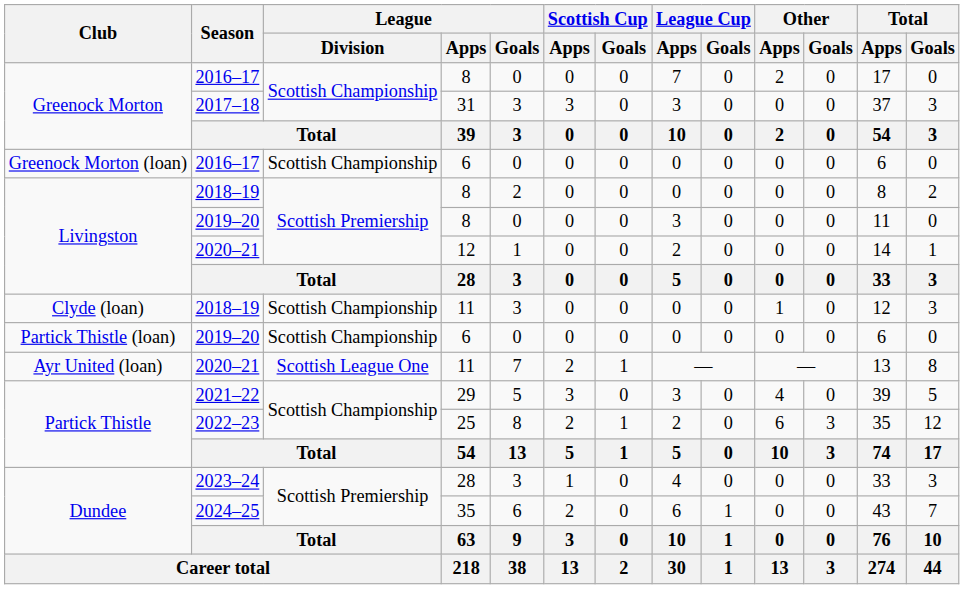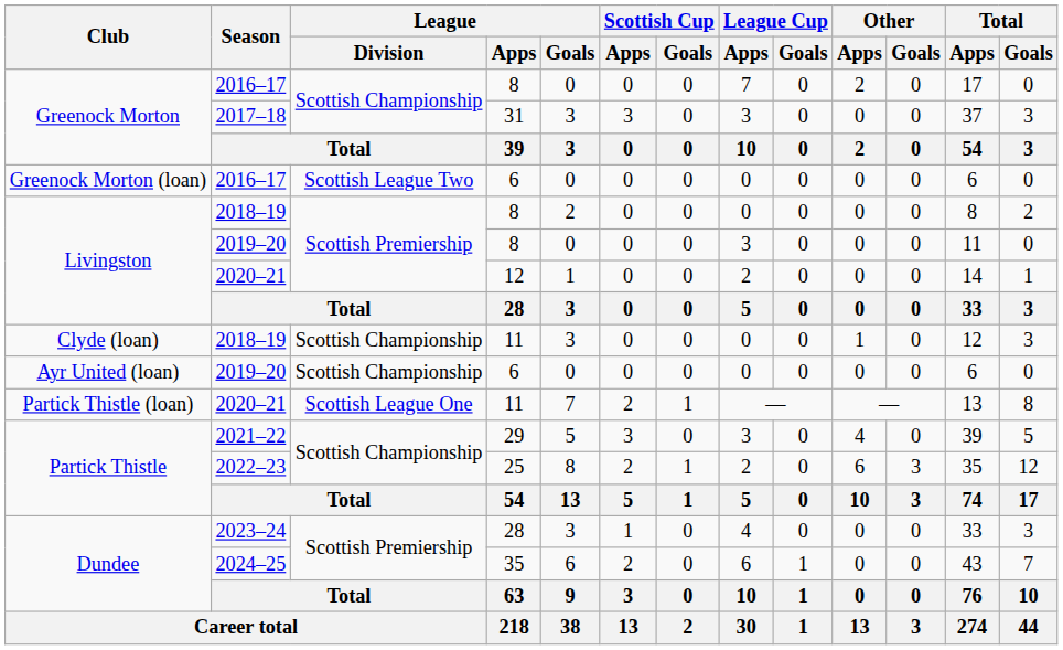 <table class="wikitable" style="text-align:center">
 <tr>
 <th rowspan="2">Club</th>
 <th rowspan="2">Season</th>
 <th colspan="3">League</th>
 <th colspan="2"><a href='#'>Scottish Cup</a></th>
 <th colspan="2"><a href='#'>League Cup</a></th>
 <th colspan="2">Other</th>
 <th colspan="2">Total</th>
 </tr>
 <tr>
 <th>Division</th>
 <th>Apps</th>
 <th>Goals</th>
 <th>Apps</th>
 <th>Goals</th>
 <th>Apps</th>
 <th>Goals</th>
 <th>Apps</th>
 <th>Goals</th>
 <th>Apps</th>
 <th>Goals</th>
 </tr>
 <tr>
 <td rowspan="3"><a href='#'>Greenock Morton</a></td>
 <td><a href='#'>2016–17</a></td>
 <td rowspan="2"><a href='#'>Scottish Championship</a></td>
 <td>8</td>
 <td>0</td>
 <td>0</td>
 <td>0</td>
 <td>7</td>
 <td>0</td>
 <td>2</td>
 <td>0</td>
 <td>17</td>
 <td>0</td>
 </tr>
 <tr>
 <td><a href='#'>2017–18</a></td>
 <td>31</td>
 <td>3</td>
 <td>3</td>
 <td>0</td>
 <td>3</td>
 <td>0</td>
 <td>0</td>
 <td>0</td>
 <td>37</td>
 <td>3</td>
 </tr>
 <tr>
 <th colspan="2">Total</th>
 <th>39</th>
 <th>3</th>
 <th>0</th>
 <th>0</th>
 <th>10</th>
 <th>0</th>
 <th>2</th>
 <th>0</th>
 <th>54</th>
 <th>3</th>
 </tr>
 <tr>
 <td><a href='#'>Greenock Morton</a> (loan)</td>
 <td><a href='#'>2016–17</a></td>
-<td>Scottish Championship</td>
+<td><a href='#'>Scottish League Two</a></td>
 <td>6</td>
 <td>0</td>
 <td>0</td>
 <td>0</td>
 <td>0</td>
 <td>0</td>
 <td>0</td>
 <td>0</td>
 <td>6</td>
 <td>0</td>
 </tr>
 <tr>
 <td rowspan=4><a href='#'>Livingston</a></td>
 <td><a href='#'>2018–19</a></td>
 <td rowspan=3><a href='#'>Scottish Premiership</a></td>
 <td>8</td>
 <td>2</td>
 <td>0</td>
 <td>0</td>
 <td>0</td>
 <td>0</td>
 <td>0</td>
 <td>0</td>
 <td>8</td>
 <td>2</td>
 </tr>
 <tr>
 <td><a href='#'>2019–20</a></td>
 <td>8</td>
 <td>0</td>
 <td>0</td>
 <td>0</td>
 <td>3</td>
 <td>0</td>
 <td>0</td>
 <td>0</td>
 <td>11</td>
 <td>0</td>
 </tr>
 <tr>
 <td><a href='#'>2020–21</a></td>
 <td>12</td>
 <td>1</td>
 <td>0</td>
 <td>0</td>
 <td>2</td>
 <td>0</td>
 <td>0</td>
 <td>0</td>
 <td>14</td>
 <td>1</td>
 </tr>
 <tr>
 <th colspan=2>Total</th>
 <th>28</th>
 <th>3</th>
 <th>0</th>
 <th>0</th>
 <th>5</th>
 <th>0</th>
 <th>0</th>
 <th>0</th>
 <th>33</th>
 <th>3</th>
 </tr>
 <tr>
 <td><a href='#'>Clyde</a> (loan)</td>
 <td><a href='#'>2018–19</a></td>
 <td>Scottish Championship</td>
 <td>11</td>
 <td>3</td>
 <td>0</td>
 <td>0</td>
 <td>0</td>
 <td>0</td>
 <td>1</td>
 <td>0</td>
 <td>12</td>
 <td>3</td>
 </tr>
 <tr>
-<td><a href='#'>Partick Thistle</a> (loan)</td>
+<td><a href='#'>Ayr United</a> (loan)</td>
 <td><a href='#'>2019–20</a></td>
 <td>Scottish Championship</td>
 <td>6</td>
 <td>0</td>
 <td>0</td>
 <td>0</td>
 <td>0</td>
 <td>0</td>
 <td>0</td>
 <td>0</td>
 <td>6</td>
 <td>0</td>
 </tr>
 <tr>
-<td><a href='#'>Ayr United</a> (loan)</td>
+<td><a href='#'>Partick Thistle</a> (loan)</td>
 <td><a href='#'>2020–21</a></td>
 <td><a href='#'>Scottish League One</a></td>
 <td>11</td>
 <td>7</td>
 <td>2</td>
 <td>1</td>
 <td colspan="2">—</td>
 <td colspan="2">—</td>
 <td>13</td>
 <td>8</td>
 </tr>
 <tr>
 <td rowspan="3"><a href='#'>Partick Thistle</a></td>
 <td><a href='#'>2021–22</a></td>
 <td rowspan="2">Scottish Championship</td>
 <td>29</td>
 <td>5</td>
 <td>3</td>
 <td>0</td>
 <td>3</td>
 <td>0</td>
 <td>4</td>
 <td>0</td>
 <td>39</td>
 <td>5</td>
 </tr>
 <tr>
 <td><a href='#'>2022–23</a></td>
 <td>25</td>
 <td>8</td>
 <td>2</td>
 <td>1</td>
 <td>2</td>
 <td>0</td>
 <td>6</td>
 <td>3</td>
 <td>35</td>
 <td>12</td>
 </tr>
 <tr>
 <th colspan="2">Total</th>
 <th>54</th>
 <th>13</th>
 <th>5</th>
 <th>1</th>
 <th>5</th>
 <th>0</th>
 <th>10</th>
 <th>3</th>
 <th>74</th>
 <th>17</th>
 </tr>
 <tr>
 <td rowspan="3"><a href='#'>Dundee</a></td>
 <td><a href='#'>2023–24</a></td>
 <td rowspan="2">Scottish Premiership</td>
 <td>28</td>
 <td>3</td>
 <td>1</td>
 <td>0</td>
 <td>4</td>
 <td>0</td>
 <td>0</td>
 <td>0</td>
 <td>33</td>
 <td>3</td>
 </tr>
 <tr>
 <td><a href='#'>2024–25</a></td>
 <td>35</td>
 <td>6</td>
 <td>2</td>
 <td>0</td>
 <td>6</td>
 <td>1</td>
 <td>0</td>
 <td>0</td>
 <td>43</td>
 <td>7</td>
 </tr>
 <tr>
 <th colspan="2">Total</th>
 <th>63</th>
 <th>9</th>
 <th>3</th>
 <th>0</th>
 <th>10</th>
 <th>1</th>
 <th>0</th>
 <th>0</th>
 <th>76</th>
 <th>10</th>
 </tr>
 <tr>
 <th colspan="3">Career total</th>
 <th>218</th>
 <th>38</th>
 <th>13</th>
 <th>2</th>
 <th>30</th>
 <th>1</th>
 <th>13</th>
 <th>3</th>
 <th>274</th>
 <th>44</th>
 </tr>
 </table>
